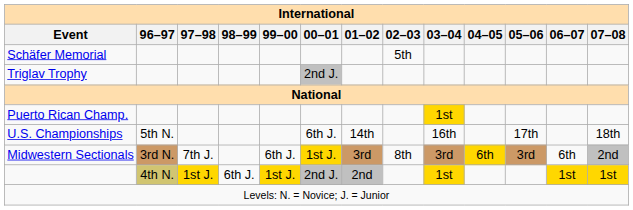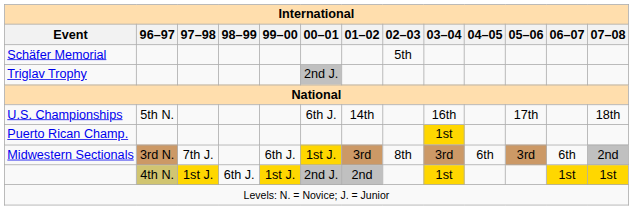 <table class="wikitable" style="text-align:center">
 <tr>
 <th style="background-color: #ffdead; " colspan=13 align=center><strong>International</strong></th>
 </tr>
 <tr>
 <th>Event</th>
 <th>96–97</th>
 <th>97–98</th>
 <th>98–99</th>
 <th>99–00</th>
 <th>00–01</th>
 <th>01–02</th>
 <th>02–03</th>
 <th>03–04</th>
 <th>04–05</th>
 <th>05–06</th>
 <th>06–07</th>
 <th>07–08</th>
 </tr>
 <tr>
 <td align=left><a href='#'>Schäfer Memorial</a></td>
 <td></td>
 <td></td>
 <td></td>
 <td></td>
 <td></td>
 <td></td>
 <td>5th</td>
 <td></td>
 <td></td>
 <td></td>
 <td></td>
 <td></td>
 </tr>
 <tr>
 <td align=left><a href='#'>Triglav Trophy</a></td>
 <td></td>
 <td></td>
 <td></td>
 <td></td>
 <td bgcolor=silver>2nd J.</td>
 <td></td>
 <td></td>
 <td></td>
 <td></td>
 <td></td>
 <td></td>
 <td></td>
 </tr>
 <tr>
 <th style="background-color: #ffdead; " colspan=13 align=center><strong>National</strong></th>
 </tr>
 <tr>
+<td align=left><a href='#'>U.S. Championships</a></td>
+<td>5th N.</td>
+<td></td>
+<td></td>
+<td></td>
+<td>6th J.</td>
+<td>14th</td>
+<td></td>
+<td>16th</td>
+<td></td>
+<td>17th</td>
+<td></td>
+<td>18th</td>
+</tr>
+<tr>
 <td align=left><a href='#'>Puerto Rican Champ.</a></td>
 <td></td>
 <td></td>
 <td></td>
 <td></td>
 <td></td>
 <td></td>
 <td></td>
 <td bgcolor=gold>1st</td>
 <td></td>
 <td></td>
 <td></td>
 <td></td>
 </tr>
 <tr>
-<td align=left><a href='#'>U.S. Championships</a></td>
-<td>5th N.</td>
-<td></td>
-<td></td>
-<td></td>
-<td>6th J.</td>
-<td>14th</td>
-<td></td>
-<td>16th</td>
-<td></td>
-<td>17th</td>
-<td></td>
-<td>18th</td>
-</tr>
-<tr>
 <td align=left><a href='#'>Midwestern Sectionals</a></td>
 <td bgcolor=cc9966>3rd N.</td>
 <td>7th J.</td>
 <td></td>
 <td>6th J.</td>
 <td bgcolor=gold>1st J.</td>
 <td bgcolor=cc9966>3rd</td>
 <td>8th</td>
 <td bgcolor=cc9966>3rd</td>
-<td style="background: gold;">6th</td>
+<td>6th</td>
 <td bgcolor=cc9966>3rd</td>
 <td>6th</td>
 <td bgcolor=silver>2nd</td>
 </tr>
 <tr>
 <td align=left></td>
 <td bgcolor=d1c571>4th N.</td>
 <td bgcolor=gold>1st J.</td>
 <td>6th J.</td>
 <td bgcolor=gold>1st J.</td>
 <td bgcolor=silver>2nd J.</td>
 <td bgcolor=silver>2nd</td>
 <td></td>
 <td bgcolor=gold>1st</td>
 <td></td>
 <td></td>
 <td bgcolor=gold>1st</td>
 <td bgcolor=gold>1st</td>
 </tr>
 <tr>
 <td colspan=13 align=center><small> Levels: N. = Novice; J. = Junior </small></td>
 </tr>
 </table>
